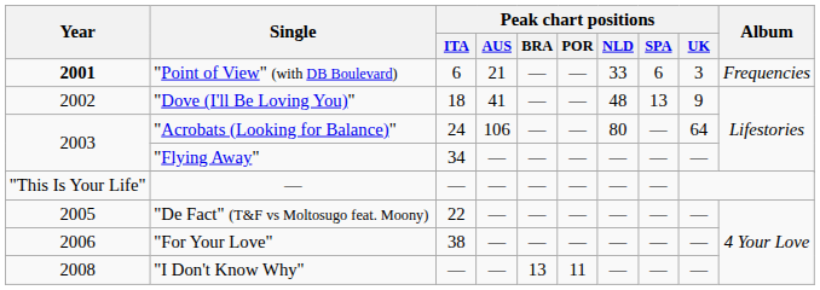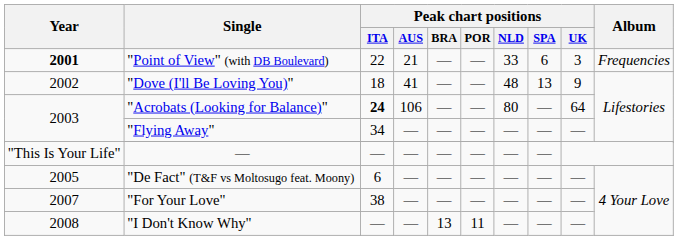 <table class="wikitable">
 <tr>
 <th rowspan="2">Year</th>
 <th rowspan="2" width="250">Single</th>
 <th colspan="7">Peak chart positions</th>
 <th rowspan="2">Album</th>
 </tr>
 <tr style=font-size:smaller>
 <th align="center" width="30"><a href='#'>ITA</a><br></th>
 <th align="center" width="30"><a href='#'>AUS</a><br></th>
 <th align="center" width="30">BRA</th>
 <th align="center" width="30">POR</th>
 <th align="center" width="30"><a href='#'>NLD</a><br></th>
 <th align="center" width="30"><a href='#'>SPA</a><br></th>
 <th align="center" width="30"><a href='#'>UK</a><br></th>
 </tr>
 <tr>
 <td align="center"><strong>2001</strong></td>
 <td align="left">"<a href='#'>Point of View</a>" <small>(with <a href='#'>DB Boulevard</a>)</small></td>
-<td align="center">6</td>
+<td align="center">22</td>
 <td align="center">21</td>
 <td align="center">—</td>
 <td align="center">—</td>
 <td align="center">33</td>
 <td align="center">6</td>
 <td align="center">3</td>
 <td align="center"><em>Frequencies</em></td>
 </tr>
 <tr>
 <td align="center">2002</td>
 <td align="left">"<a href='#'>Dove (I'll Be Loving You)</a>"</td>
 <td align="center">18</td>
 <td align="center">41</td>
 <td align="center">—</td>
 <td align="center">—</td>
 <td align="center">48</td>
 <td align="center">13</td>
 <td align="center">9</td>
 <td align="center" rowspan="4"><em>Lifestories</em></td>
 </tr>
 <tr>
 <td align="center" rowspan="3">2003</td>
 <td align="left">"<a href='#'>Acrobats (Looking for Balance)</a>"</td>
-<td align="center">24</td>
+<td align="center"><strong>24</strong></td>
 <td align="center">106</td>
 <td align="center">—</td>
 <td align="center">—</td>
 <td align="center">80</td>
 <td align="center">—</td>
 <td align="center">64</td>
 </tr>
 <tr>
 <td align="left">"<a href='#'>Flying Away</a>"</td>
 <td align="center">34</td>
 <td align="center">—</td>
 <td align="center">—</td>
 <td align="center">—</td>
 <td align="center">—</td>
 <td align="center">—</td>
 <td align="center">—</td>
 </tr>
 <tr>
 </tr>
 <tr>
 <td align="left">"This Is Your Life"</td>
 <td align="center">—</td>
 <td align="center">—</td>
 <td align="center">—</td>
 <td align="center">—</td>
 <td align="center">—</td>
 <td align="center">—</td>
 <td align="center">—</td>
 </tr>
 <tr>
 <td align="center">2005</td>
 <td align="left">"De Fact" <small>(T&F vs Moltosugo feat. Moony)</small></td>
-<td align="center">22</td>
+<td align="center">6</td>
 <td align="center">—</td>
 <td align="center">—</td>
 <td align="center">—</td>
 <td align="center">—</td>
 <td align="center">—</td>
 <td align="center">—</td>
 <td align="center" rowspan="3"><em>4 Your Love</em></td>
 </tr>
 <tr>
-<td align="center">2006</td>
+<td align="center">2007</td>
 <td align="left">"For Your Love"</td>
 <td align="center">38</td>
 <td align="center">—</td>
 <td align="center">—</td>
 <td align="center">—</td>
 <td align="center">—</td>
 <td align="center">—</td>
 <td align="center">—</td>
 </tr>
 <tr>
 <td align="center">2008</td>
 <td align="left">"I Don't Know Why"</td>
 <td align="center">—</td>
 <td align="center">—</td>
 <td align="center">13</td>
 <td align="center">11</td>
 <td align="center">—</td>
 <td align="center">—</td>
 <td align="center">—</td>
 </tr>
 </table>
